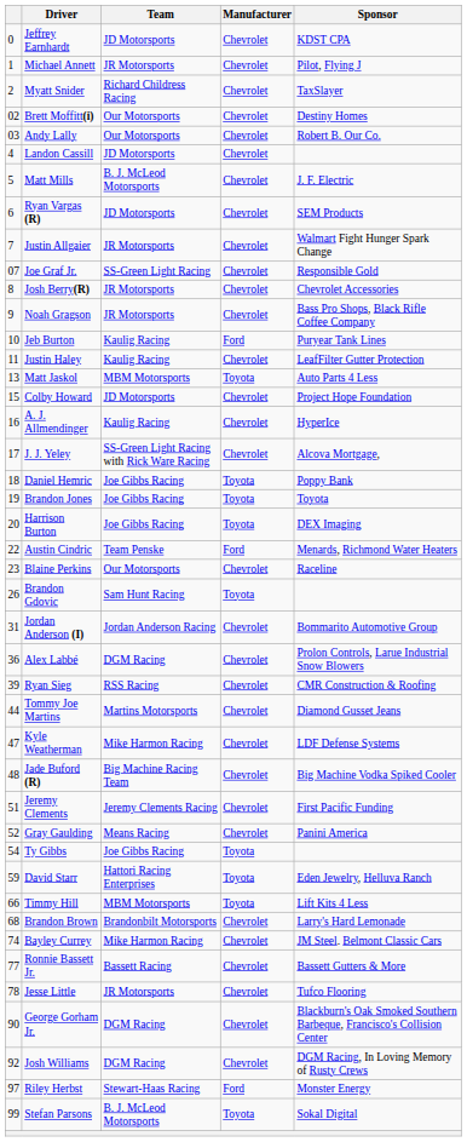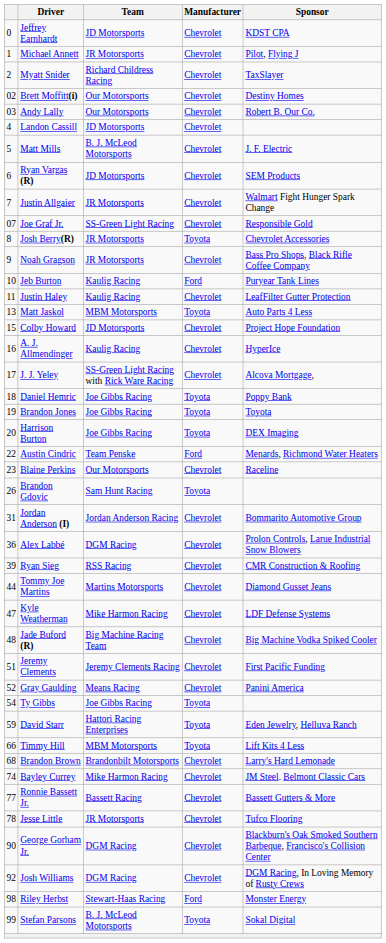 <table class="wikitable" style="font-size:95%">
 <tr>
 <th></th>
 <th>Driver</th>
 <th>Team</th>
 <th>Manufacturer</th>
 <th>Sponsor</th>
 </tr>
 <tr>
 <td>0</td>
 <td><a href='#'>Jeffrey Earnhardt</a></td>
 <td><a href='#'>JD Motorsports</a></td>
 <td><a href='#'>Chevrolet</a></td>
 <td><a href='#'>KDST CPA</a></td>
 </tr>
 <tr>
 <td>1</td>
 <td><a href='#'>Michael Annett</a></td>
 <td><a href='#'>JR Motorsports</a></td>
 <td><a href='#'>Chevrolet</a></td>
 <td><a href='#'>Pilot</a>, <a href='#'>Flying J</a></td>
 </tr>
 <tr>
 <td>2</td>
 <td><a href='#'>Myatt Snider</a></td>
 <td><a href='#'>Richard Childress Racing</a></td>
 <td><a href='#'>Chevrolet</a></td>
 <td><a href='#'>TaxSlayer</a></td>
 </tr>
 <tr>
 <td>02</td>
 <td><a href='#'>Brett Moffitt</a><strong>(i)</strong></td>
 <td><a href='#'>Our Motorsports</a></td>
 <td><a href='#'>Chevrolet</a></td>
 <td><a href='#'>Destiny Homes</a></td>
 </tr>
 <tr>
 <td>03</td>
 <td><a href='#'>Andy Lally</a></td>
 <td><a href='#'>Our Motorsports</a></td>
 <td><a href='#'>Chevrolet</a></td>
 <td><a href='#'>Robert B. Our Co.</a></td>
 </tr>
 <tr>
 <td>4</td>
 <td><a href='#'>Landon Cassill</a></td>
 <td><a href='#'>JD Motorsports</a></td>
 <td><a href='#'>Chevrolet</a></td>
 <td></td>
 </tr>
 <tr>
 <td>5</td>
 <td><a href='#'>Matt Mills</a></td>
 <td><a href='#'>B. J. McLeod Motorsports</a></td>
 <td><a href='#'>Chevrolet</a></td>
 <td><a href='#'>J. F. Electric</a></td>
 </tr>
 <tr>
 <td>6</td>
 <td><a href='#'>Ryan Vargas</a> <strong>(R)</strong></td>
 <td><a href='#'>JD Motorsports</a></td>
 <td><a href='#'>Chevrolet</a></td>
 <td><a href='#'>SEM Products</a></td>
 </tr>
 <tr>
 <td>7</td>
 <td><a href='#'>Justin Allgaier</a></td>
 <td><a href='#'>JR Motorsports</a></td>
 <td><a href='#'>Chevrolet</a></td>
 <td><a href='#'>Walmart</a> Fight Hunger Spark Change</td>
 </tr>
 <tr>
 <td>07</td>
 <td><a href='#'>Joe Graf Jr.</a></td>
 <td><a href='#'>SS-Green Light Racing</a></td>
 <td><a href='#'>Chevrolet</a></td>
 <td><a href='#'>Responsible Gold</a></td>
 </tr>
 <tr>
 <td>8</td>
 <td><a href='#'>Josh Berry</a><strong>(R)</strong></td>
 <td><a href='#'>JR Motorsports</a></td>
-<td><a href='#'>Chevrolet</a></td>
+<td><a href='#'>Toyota</a></td>
 <td><a href='#'>Chevrolet Accessories</a></td>
 </tr>
 <tr>
 <td>9</td>
 <td><a href='#'>Noah Gragson</a></td>
 <td><a href='#'>JR Motorsports</a></td>
 <td><a href='#'>Chevrolet</a></td>
 <td><a href='#'>Bass Pro Shops</a>, <a href='#'>Black Rifle Coffee Company</a></td>
 </tr>
 <tr>
 <td>10</td>
 <td><a href='#'>Jeb Burton</a></td>
 <td><a href='#'>Kaulig Racing</a></td>
 <td><a href='#'>Ford</a></td>
 <td><a href='#'>Puryear Tank Lines</a></td>
 </tr>
 <tr>
 <td>11</td>
 <td><a href='#'>Justin Haley</a></td>
 <td><a href='#'>Kaulig Racing</a></td>
 <td><a href='#'>Chevrolet</a></td>
 <td><a href='#'>LeafFilter Gutter Protection</a></td>
 </tr>
 <tr>
 <td>13</td>
 <td><a href='#'>Matt Jaskol</a></td>
 <td><a href='#'>MBM Motorsports</a></td>
 <td><a href='#'>Toyota</a></td>
 <td><a href='#'>Auto Parts 4 Less</a></td>
 </tr>
 <tr>
 <td>15</td>
 <td><a href='#'>Colby Howard</a></td>
 <td><a href='#'>JD Motorsports</a></td>
 <td><a href='#'>Chevrolet</a></td>
 <td><a href='#'>Project Hope Foundation</a></td>
 </tr>
 <tr>
 <td>16</td>
 <td><a href='#'>A. J. Allmendinger</a></td>
 <td><a href='#'>Kaulig Racing</a></td>
 <td><a href='#'>Chevrolet</a></td>
 <td><a href='#'>HyperIce</a></td>
 </tr>
 <tr>
 <td>17</td>
 <td><a href='#'>J. J. Yeley</a></td>
 <td><a href='#'>SS-Green Light Racing</a> with <a href='#'>Rick Ware Racing</a></td>
 <td><a href='#'>Chevrolet</a></td>
 <td><a href='#'>Alcova Mortgage</a>, </td>
 </tr>
 <tr>
 <td>18</td>
 <td><a href='#'>Daniel Hemric</a></td>
 <td><a href='#'>Joe Gibbs Racing</a></td>
 <td><a href='#'>Toyota</a></td>
 <td><a href='#'>Poppy Bank</a></td>
 </tr>
 <tr>
 <td>19</td>
 <td><a href='#'>Brandon Jones</a></td>
 <td><a href='#'>Joe Gibbs Racing</a></td>
 <td><a href='#'>Toyota</a></td>
 <td><a href='#'>Toyota</a></td>
 </tr>
 <tr>
 <td>20</td>
 <td><a href='#'>Harrison Burton</a></td>
 <td><a href='#'>Joe Gibbs Racing</a></td>
 <td><a href='#'>Toyota</a></td>
 <td><a href='#'>DEX Imaging</a></td>
 </tr>
 <tr>
 <td>22</td>
 <td><a href='#'>Austin Cindric</a></td>
 <td><a href='#'>Team Penske</a></td>
 <td><a href='#'>Ford</a></td>
 <td><a href='#'>Menards</a>, <a href='#'>Richmond Water Heaters</a></td>
 </tr>
 <tr>
 <td>23</td>
 <td><a href='#'>Blaine Perkins</a></td>
 <td><a href='#'>Our Motorsports</a></td>
 <td><a href='#'>Chevrolet</a></td>
 <td><a href='#'>Raceline</a></td>
 </tr>
 <tr>
 <td>26</td>
 <td><a href='#'>Brandon Gdovic</a></td>
 <td><a href='#'>Sam Hunt Racing</a></td>
 <td><a href='#'>Toyota</a></td>
 <td></td>
 </tr>
 <tr>
 <td>31</td>
 <td><a href='#'>Jordan Anderson</a> <strong>(I)</strong></td>
 <td><a href='#'>Jordan Anderson Racing</a></td>
 <td><a href='#'>Chevrolet</a></td>
 <td><a href='#'>Bommarito Automotive Group</a></td>
 </tr>
 <tr>
 <td>36</td>
 <td><a href='#'>Alex Labbé</a></td>
 <td><a href='#'>DGM Racing</a></td>
 <td><a href='#'>Chevrolet</a></td>
 <td><a href='#'>Prolon Controls</a>, <a href='#'>Larue Industrial Snow Blowers</a></td>
 </tr>
 <tr>
 <td>39</td>
 <td><a href='#'>Ryan Sieg</a></td>
 <td><a href='#'>RSS Racing</a></td>
 <td><a href='#'>Chevrolet</a></td>
 <td><a href='#'>CMR Construction & Roofing</a></td>
 </tr>
 <tr>
 <td>44</td>
 <td><a href='#'>Tommy Joe Martins</a></td>
 <td><a href='#'>Martins Motorsports</a></td>
 <td><a href='#'>Chevrolet</a></td>
 <td><a href='#'>Diamond Gusset Jeans</a></td>
 </tr>
 <tr>
 <td>47</td>
 <td><a href='#'>Kyle Weatherman</a></td>
 <td><a href='#'>Mike Harmon Racing</a></td>
 <td><a href='#'>Chevrolet</a></td>
 <td><a href='#'>LDF Defense Systems</a></td>
 </tr>
 <tr>
 <td>48</td>
 <td><a href='#'>Jade Buford</a> <strong>(R)</strong></td>
 <td><a href='#'>Big Machine Racing Team</a></td>
 <td><a href='#'>Chevrolet</a></td>
 <td><a href='#'>Big Machine Vodka Spiked Cooler</a></td>
 </tr>
 <tr>
 <td>51</td>
 <td><a href='#'>Jeremy Clements</a></td>
 <td><a href='#'>Jeremy Clements Racing</a></td>
 <td><a href='#'>Chevrolet</a></td>
 <td><a href='#'>First Pacific Funding</a></td>
 </tr>
 <tr>
 <td>52</td>
 <td><a href='#'>Gray Gaulding</a></td>
 <td><a href='#'>Means Racing</a></td>
 <td><a href='#'>Chevrolet</a></td>
 <td><a href='#'>Panini America</a></td>
 </tr>
 <tr>
 <td>54</td>
 <td><a href='#'>Ty Gibbs</a></td>
 <td><a href='#'>Joe Gibbs Racing</a></td>
 <td><a href='#'>Toyota</a></td>
 <td> </td>
 </tr>
 <tr>
 <td>59</td>
 <td><a href='#'>David Starr</a></td>
 <td><a href='#'>Hattori Racing Enterprises</a></td>
 <td><a href='#'>Toyota</a></td>
 <td><a href='#'>Eden Jewelry</a>, <a href='#'>Helluva Ranch</a></td>
 </tr>
 <tr>
 <td>66</td>
 <td><a href='#'>Timmy Hill</a></td>
 <td><a href='#'>MBM Motorsports</a></td>
 <td><a href='#'>Toyota</a></td>
 <td><a href='#'>Lift Kits 4 Less</a></td>
 </tr>
 <tr>
 <td>68</td>
 <td><a href='#'>Brandon Brown</a></td>
 <td><a href='#'>Brandonbilt Motorsports</a></td>
 <td><a href='#'>Chevrolet</a></td>
 <td><a href='#'>Larry's Hard Lemonade</a></td>
 </tr>
 <tr>
 <td>74</td>
 <td><a href='#'>Bayley Currey</a></td>
 <td><a href='#'>Mike Harmon Racing</a></td>
 <td><a href='#'>Chevrolet</a></td>
 <td><a href='#'>JM Steel</a>. <a href='#'>Belmont Classic Cars</a></td>
 </tr>
 <tr>
 <td>77</td>
 <td><a href='#'>Ronnie Bassett Jr.</a></td>
 <td><a href='#'>Bassett Racing</a></td>
 <td><a href='#'>Chevrolet</a></td>
 <td><a href='#'>Bassett Gutters & More</a></td>
 </tr>
 <tr>
 <td>78</td>
 <td><a href='#'>Jesse Little</a></td>
 <td><a href='#'>JR Motorsports</a></td>
 <td><a href='#'>Chevrolet</a></td>
 <td><a href='#'>Tufco Flooring</a></td>
 </tr>
 <tr>
 <td>90</td>
 <td><a href='#'>George Gorham Jr.</a></td>
 <td><a href='#'>DGM Racing</a></td>
 <td><a href='#'>Chevrolet</a></td>
 <td><a href='#'>Blackburn's Oak Smoked Southern Barbeque</a>, <a href='#'>Francisco's Collision Center</a></td>
 </tr>
 <tr>
 <td>92</td>
 <td><a href='#'>Josh Williams</a></td>
 <td><a href='#'>DGM Racing</a></td>
 <td><a href='#'>Chevrolet</a></td>
 <td><a href='#'>DGM Racing</a>, In Loving Memory of <a href='#'>Rusty Crews</a></td>
 </tr>
 <tr>
-<td>97</td>
+<td>98</td>
 <td><a href='#'>Riley Herbst</a></td>
 <td><a href='#'>Stewart-Haas Racing</a></td>
 <td><a href='#'>Ford</a></td>
 <td><a href='#'>Monster Energy</a></td>
 </tr>
 <tr>
 <td>99</td>
 <td><a href='#'>Stefan Parsons</a></td>
 <td><a href='#'>B. J. McLeod Motorsports</a></td>
 <td><a href='#'>Toyota</a></td>
 <td><a href='#'>Sokal Digital</a></td>
 </tr>
 <tr>
 <th colspan="7"></th>
 </tr>
 </table>
